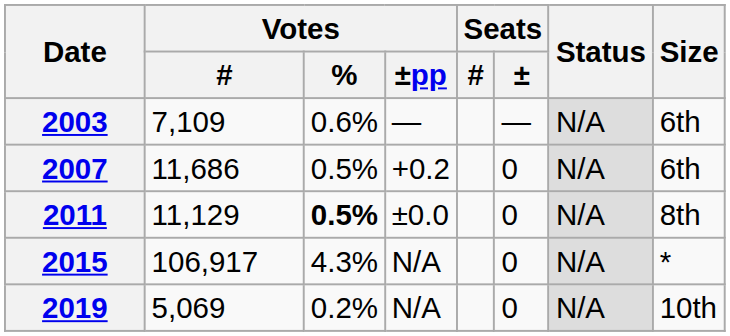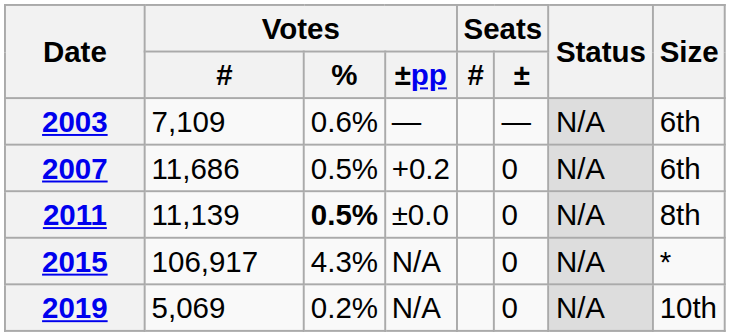 <table class="wikitable" style="font-size:95%;">
 <tr>
 <th width="65" rowspan="2">Date</th>
 <th colspan="3">Votes</th>
 <th colspan="2">Seats</th>
 <th rowspan="2">Status</th>
 <th rowspan="2">Size</th>
 </tr>
 <tr>
 <th width="75">#</th>
 <th>%</th>
 <th>±<a href='#'>pp</a></th>
 <th>#</th>
 <th>±</th>
 </tr>
 <tr>
 <th><a href='#'>2003</a></th>
 <td>7,109</td>
 <td>0.6%</td>
 <td>—</td>
 <td style="text-align:center;"></td>
 <td>—</td>
 <td style="background:#ddd;">N/A</td>
 <td>6th</td>
 </tr>
 <tr>
 <th><a href='#'>2007</a></th>
 <td>11,686</td>
 <td>0.5%</td>
 <td>+0.2</td>
 <td style="text-align:center;"></td>
 <td>0</td>
 <td style="background:#ddd;">N/A</td>
 <td>6th</td>
 </tr>
 <tr>
 <th><a href='#'>2011</a></th>
-<td>11,129</td>
+<td>11,139</td>
 <td><strong>0.5%</strong></td>
 <td>±0.0</td>
 <td style="text-align:center;"></td>
 <td>0</td>
 <td style="background:#ddd;">N/A</td>
 <td>8th</td>
 </tr>
 <tr>
 <th><a href='#'>2015</a></th>
 <td>106,917</td>
 <td>4.3%</td>
 <td>N/A</td>
 <td style="text-align:center;"></td>
 <td>0</td>
 <td style="background:#ddd;">N/A</td>
 <td>*</td>
 </tr>
 <tr>
 <th><a href='#'>2019</a></th>
 <td>5,069</td>
 <td>0.2%</td>
 <td>N/A</td>
 <td style="text-align:center;"></td>
 <td>0</td>
 <td style="background:#ddd;">N/A</td>
 <td>10th</td>
 </tr>
 </table>
